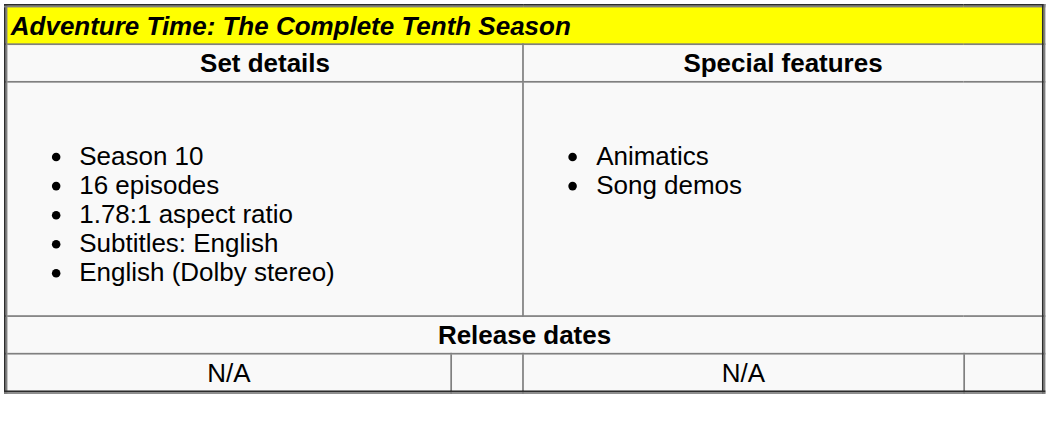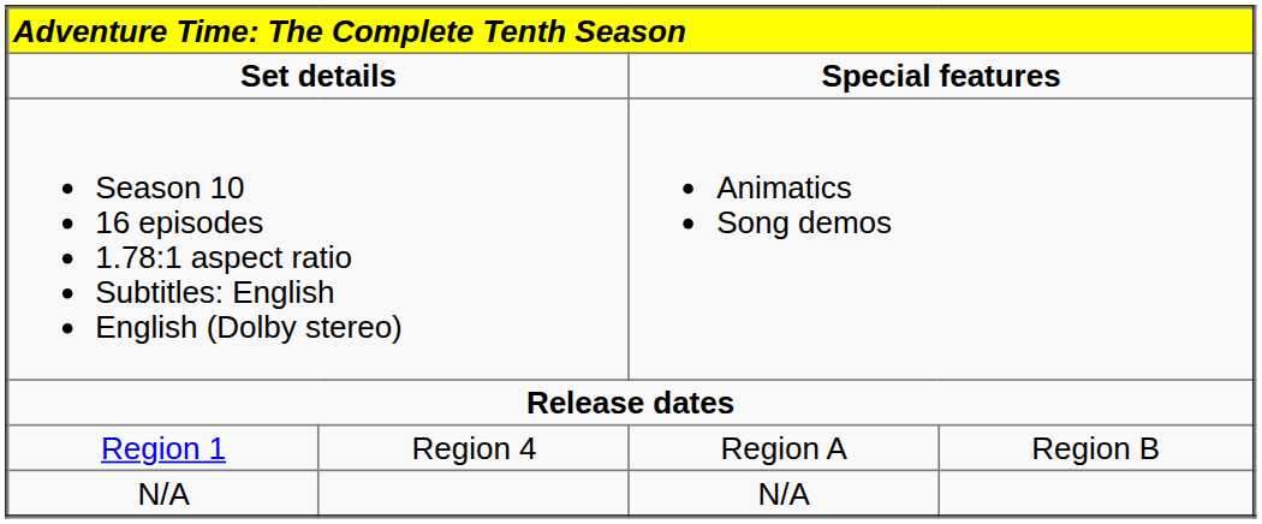 <table border="2" cellpadding="2" cellspacing="0" style="margin: 0 1em 0 0; background: #f9f9f9; border: c00 #aaa solid; border-collapse: collapse; font-size: 95%;">
 <tr style="background:#FFFF00; color:black;">
 <td colspan="4"><strong><em>Adventure Time: The Complete Tenth Season</em></strong></td>
 </tr>
 <tr valign="top">
 <td align="center" width="400" colspan="2"><strong>Set details</strong></td>
 <td align="center" width="400" colspan="2"><strong>Special features</strong></td>
 </tr>
 <tr valign="top">
 <td colspan="2" align="left" width="200"><br><ul><li>Season 10</li><li>16 episodes</li><li>1.78:1 aspect ratio</li><li>Subtitles: English</li><li>English (Dolby stereo)</li></ul></td>
 <td colspan="2" align="left" width="200"><br><ul><li>Animatics</li><li>Song demos</li></ul></td>
 </tr>
 <tr>
 <td colspan="4" align="center"><strong>Release dates</strong></td>
 </tr>
 <tr>
+<td align="center"><a href='#'>Region 1</a></td>
+<td align="center">Region 4</td>
+<td align="center">Region A</td>
+<td align="center">Region B</td>
+</tr>
+<tr>
 <td align="center">N/A</td>
 <td align="center"></td>
 <td align="center">N/A</td>
 <td align="center"></td>
 </tr>
 </table>
